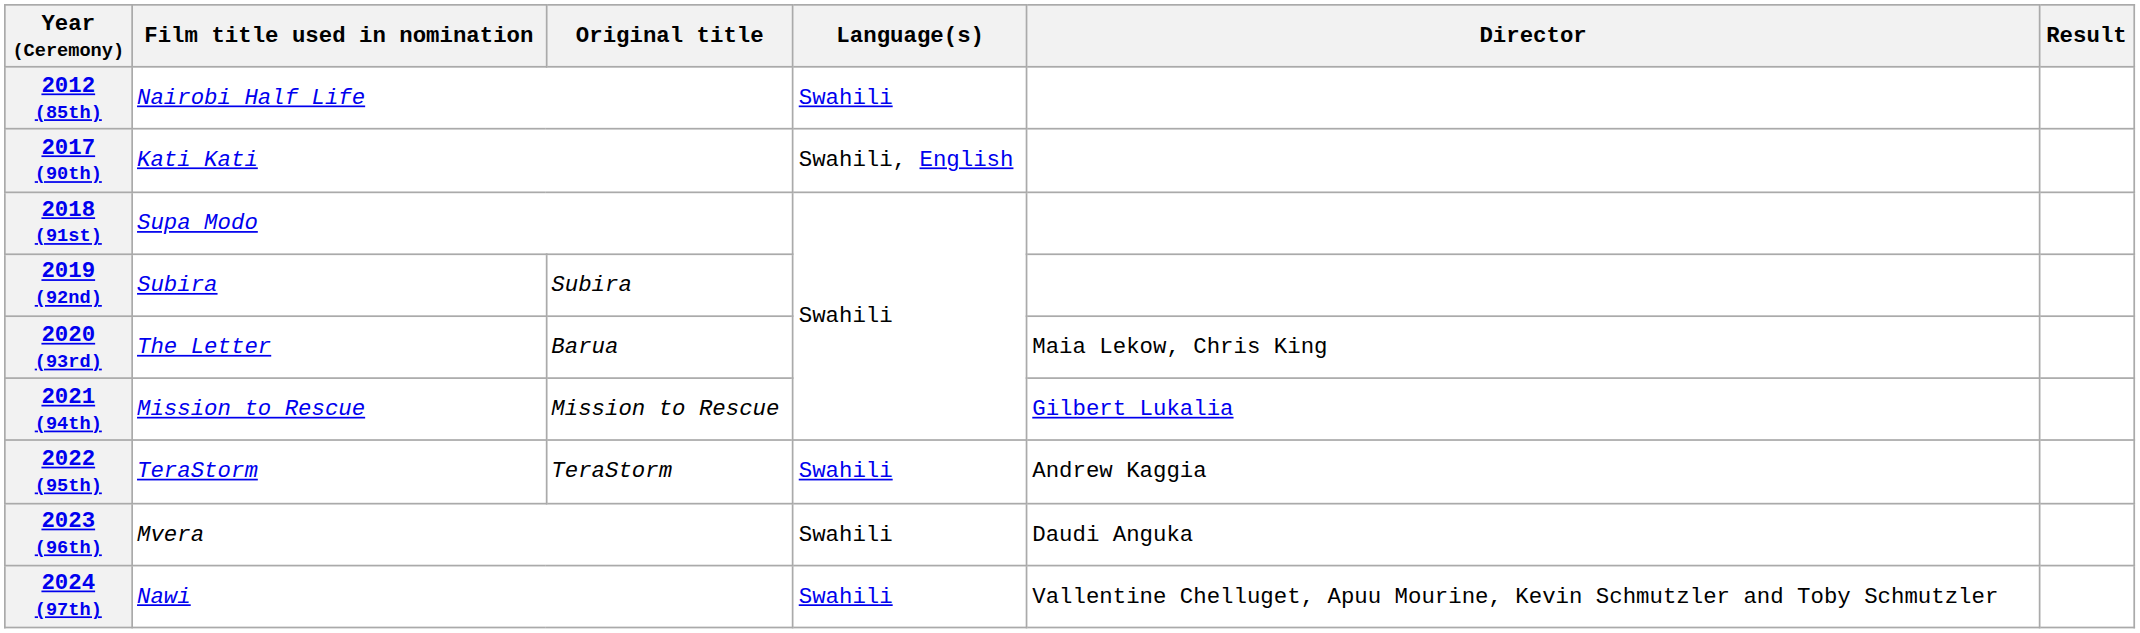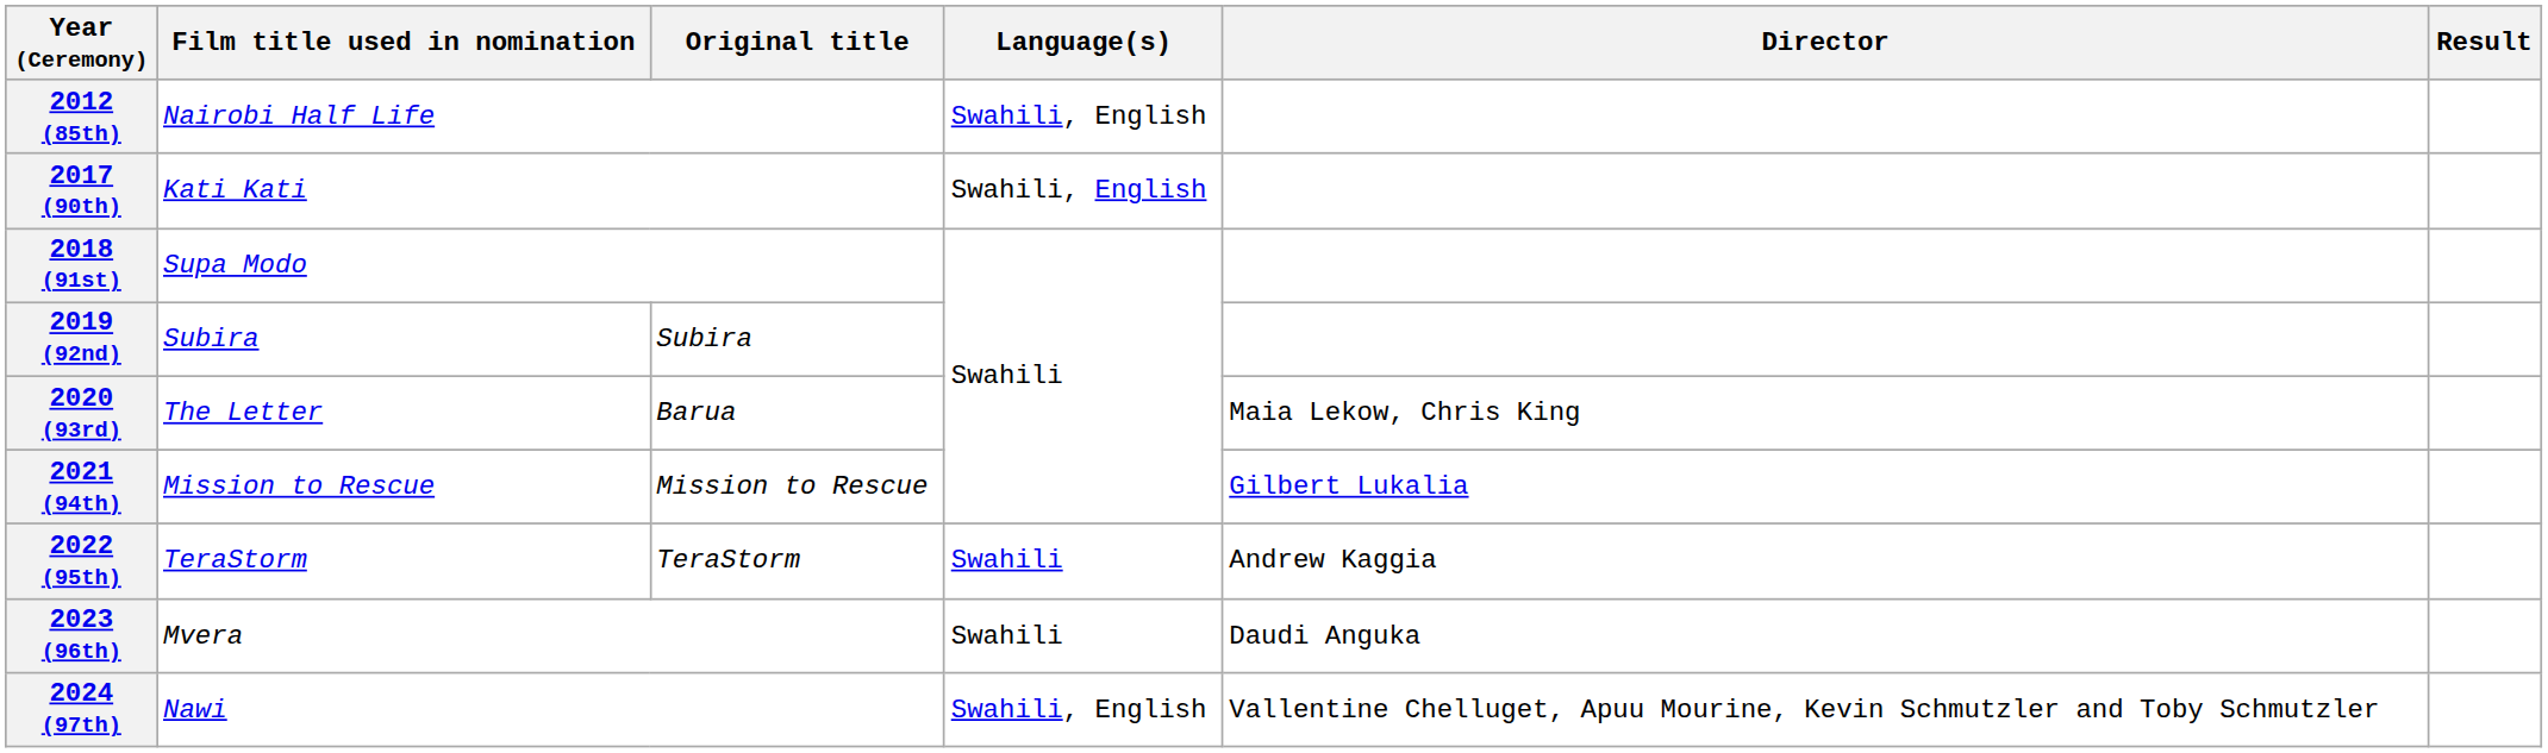 <table class="wikitable sortable" width="98%" style="background:#ffffff;">
 <tr>
 <th>Year<br><small>(Ceremony)</small></th>
 <th>Film title used in nomination</th>
 <th>Original title</th>
 <th>Language(s)</th>
 <th>Director</th>
 <th>Result</th>
 </tr>
 <tr>
 <th align="center"><a href='#'>2012</a><br><small><a href='#'>(85th)</a></small></th>
 <td colspan="2"><em><a href='#'>Nairobi Half Life</a></em></td>
-<td><a href='#'>Swahili</a></td>
+<td><a href='#'>Swahili</a>, English</td>
 <td></td>
 <td></td>
 </tr>
 <tr>
 <th align="center"><a href='#'>2017</a><br><small><a href='#'>(90th)</a></small></th>
 <td colspan="2"><em><a href='#'>Kati Kati</a></em></td>
 <td>Swahili, <a href='#'>English</a></td>
 <td></td>
 <td></td>
 </tr>
 <tr>
 <th align="center"><a href='#'>2018</a><br><small><a href='#'>(91st)</a></small></th>
 <td colspan="2"><em><a href='#'>Supa Modo</a></em></td>
 <td rowspan="4">Swahili</td>
 <td></td>
 <td></td>
 </tr>
 <tr>
 <th align="center"><a href='#'>2019</a><br><small><a href='#'>(92nd)</a></small></th>
 <td><em><a href='#'>Subira</a></em></td>
 <td><em>Subira</em></td>
 <td></td>
 <td></td>
 </tr>
 <tr>
 <th align="center"><a href='#'>2020</a><br><small><a href='#'>(93rd)</a></small></th>
 <td><em><a href='#'>The Letter</a></em></td>
 <td><em>Barua</em></td>
 <td>Maia Lekow, Chris King</td>
 <td></td>
 </tr>
 <tr>
 <th align="center"><a href='#'>2021</a><br><small><a href='#'>(94th)</a></small></th>
 <td><em><a href='#'>Mission to Rescue</a></em></td>
 <td><em>Mission to Rescue</em></td>
 <td><a href='#'>Gilbert Lukalia</a></td>
 <td></td>
 </tr>
 <tr>
 <th align="center"><a href='#'>2022</a><br><small><a href='#'>(95th)</a></small></th>
 <td><em><a href='#'>TeraStorm</a></em></td>
 <td><em>TeraStorm</em></td>
 <td><a href='#'>Swahili</a></td>
 <td>Andrew Kaggia</td>
 <td></td>
 </tr>
 <tr>
 <th align="center"><a href='#'>2023</a><br><small><a href='#'>(96th)</a></small></th>
 <td colspan="2"><em>Mvera</em></td>
 <td>Swahili</td>
 <td data-sort-value="Anguka, Daudi">Daudi Anguka</td>
 <td></td>
 </tr>
 <tr>
 <th><a href='#'>2024</a><br><small><a href='#'>(97th)</a></small></th>
 <td colspan="2"><em><a href='#'>Nawi</a></em></td>
-<td><a href='#'>Swahili</a></td>
+<td><a href='#'>Swahili</a>, English</td>
 <td>Vallentine Chelluget, Apuu Mourine, Kevin Schmutzler and Toby Schmutzler</td>
 <td></td>
 </tr>
 </table>
